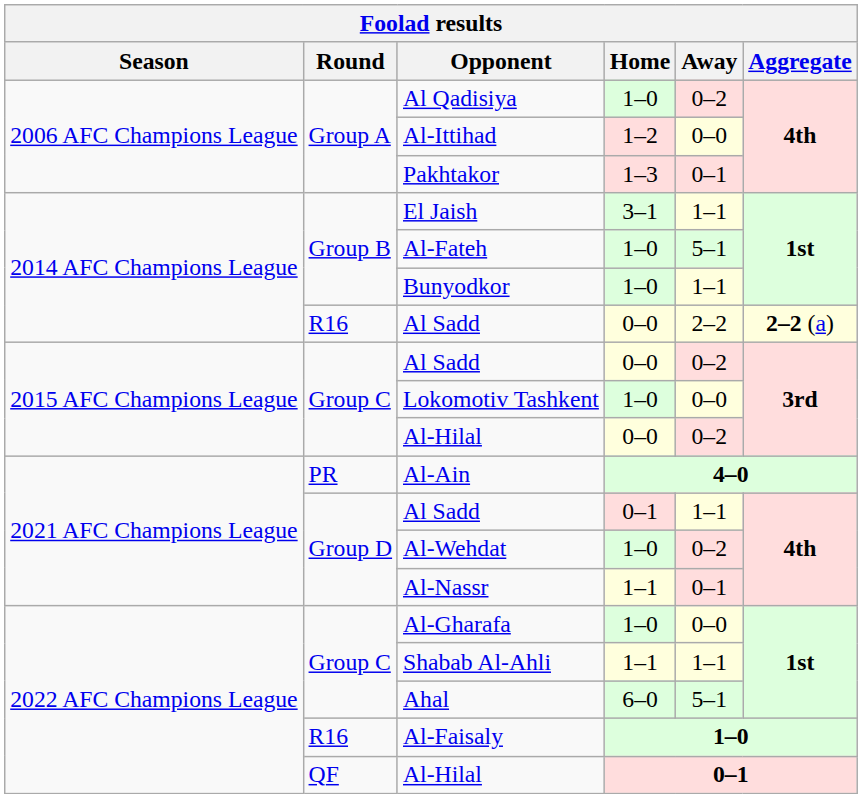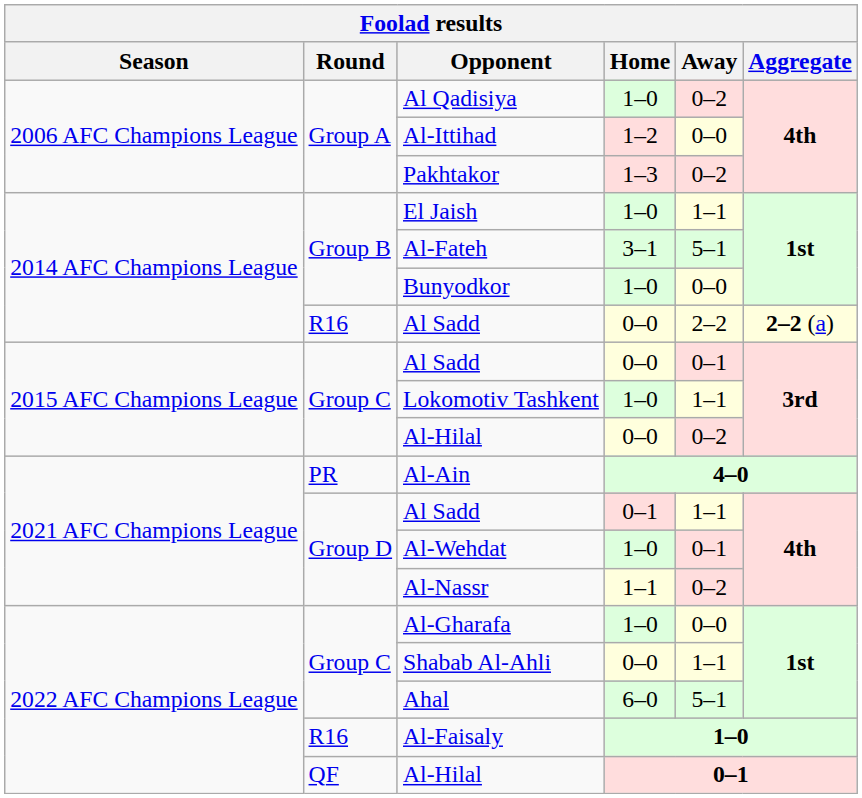 <table class="wikitable">
 <tr>
 <th colspan="6"><a href='#'>Foolad</a> results</th>
 </tr>
 <tr>
 <th>Season</th>
 <th>Round</th>
 <th>Opponent</th>
 <th>Home</th>
 <th>Away</th>
 <th><a href='#'>Aggregate</a></th>
 </tr>
 <tr>
 <td rowspan="3"><a href='#'>2006 AFC Champions League</a></td>
 <td rowspan="3"><a href='#'>Group A</a></td>
 <td> <a href='#'>Al Qadisiya</a></td>
 <td bgcolor="#ddffdd" style="text-align:center;">1–0</td>
 <td bgcolor="#ffdddd" style="text-align:center;">0–2</td>
 <td rowspan="3" bgcolor="#ffdddd" style="text-align:center;"><strong>4th</strong></td>
 </tr>
 <tr>
 <td> <a href='#'>Al-Ittihad</a></td>
 <td bgcolor="#ffdddd" style="text-align:center;">1–2</td>
 <td bgcolor="#ffffdd" style="text-align:center;">0–0</td>
 </tr>
 <tr>
 <td> <a href='#'>Pakhtakor</a></td>
 <td bgcolor="#ffdddd" style="text-align:center;">1–3</td>
-<td bgcolor="#ffdddd" style="text-align:center;">0–1</td>
+<td bgcolor="#ffdddd" style="text-align:center;">0–2</td>
 </tr>
 <tr>
 <td rowspan="4"><a href='#'>2014 AFC Champions League</a></td>
 <td rowspan="3"><a href='#'>Group B</a></td>
 <td> <a href='#'>El Jaish</a></td>
-<td bgcolor="#ddffdd" style="text-align:center;">3–1</td>
+<td bgcolor="#ddffdd" style="text-align:center;">1–0</td>
 <td bgcolor="#ffffdd" style="text-align:center;">1–1</td>
 <td rowspan="3" bgcolor="#ddffdd" style="text-align:center;"><strong>1st</strong></td>
 </tr>
 <tr>
 <td> <a href='#'>Al-Fateh</a></td>
-<td bgcolor="#ddffdd" style="text-align:center;">1–0</td>
+<td bgcolor="#ddffdd" style="text-align:center;">3–1</td>
 <td bgcolor="#ddffdd" style="text-align:center;">5–1</td>
 </tr>
 <tr>
 <td> <a href='#'>Bunyodkor</a></td>
 <td bgcolor="#ddffdd" style="text-align:center;">1–0</td>
-<td bgcolor="#ffffdd" style="text-align:center;">1–1</td>
+<td bgcolor="#ffffdd" style="text-align:center;">0–0</td>
 </tr>
 <tr>
 <td><a href='#'>R16</a></td>
 <td> <a href='#'>Al Sadd</a></td>
 <td bgcolor="#ffffdd" style="text-align:center;">0–0</td>
 <td bgcolor="#ffffdd" style="text-align:center;">2–2</td>
 <td bgcolor="#ffffdd" style="text-align:center;"><strong>2–2</strong> (<a href='#'>a</a>)</td>
 </tr>
 <tr>
 <td rowspan="3"><a href='#'>2015 AFC Champions League</a></td>
 <td rowspan="3"><a href='#'>Group C</a></td>
 <td> <a href='#'>Al Sadd</a></td>
 <td bgcolor="#ffffdd" style="text-align:center;">0–0</td>
-<td bgcolor="#ffdddd" style="text-align:center;">0–2</td>
+<td bgcolor="#ffdddd" style="text-align:center;">0–1</td>
 <td rowspan="3" bgcolor="#ffdddd" style="text-align:center;"><strong>3rd</strong></td>
 </tr>
 <tr>
 <td> <a href='#'>Lokomotiv Tashkent</a></td>
 <td bgcolor="#ddffdd" style="text-align:center;">1–0</td>
-<td bgcolor="#ffffdd" style="text-align:center;">0–0</td>
+<td bgcolor="#ffffdd" style="text-align:center;">1–1</td>
 </tr>
 <tr>
 <td> <a href='#'>Al-Hilal</a></td>
 <td bgcolor="#ffffdd" style="text-align:center;">0–0</td>
 <td bgcolor="#ffdddd" style="text-align:center;">0–2</td>
 </tr>
 <tr>
 <td rowspan="4"><a href='#'>2021 AFC Champions League</a></td>
 <td><a href='#'>PR</a></td>
 <td> <a href='#'>Al-Ain</a></td>
 <td colspan="3" bgcolor="#ddffdd" style="text-align:center;"><strong>4–0</strong></td>
 </tr>
 <tr>
 <td rowspan="3"><a href='#'>Group D</a></td>
 <td> <a href='#'>Al Sadd</a></td>
 <td bgcolor="#ffdddd" style="text-align:center;">0–1</td>
 <td bgcolor="#ffffdd" style="text-align:center;">1–1</td>
 <td rowspan="3" bgcolor="#ffdddd" style="text-align:center;"><strong>4th</strong></td>
 </tr>
 <tr>
 <td> <a href='#'>Al-Wehdat</a></td>
 <td bgcolor="#ddffdd" style="text-align:center;">1–0</td>
-<td bgcolor="#ffdddd" style="text-align:center;">0–2</td>
+<td bgcolor="#ffdddd" style="text-align:center;">0–1</td>
 </tr>
 <tr>
 <td> <a href='#'>Al-Nassr</a></td>
 <td bgcolor="#ffffdd" style="text-align:center;">1–1</td>
-<td bgcolor="#ffdddd" style="text-align:center;">0–1</td>
+<td bgcolor="#ffdddd" style="text-align:center;">0–2</td>
 </tr>
 <tr>
 <td rowspan="5"><a href='#'>2022 AFC Champions League</a></td>
 <td rowspan="3"><a href='#'>Group C</a></td>
 <td> <a href='#'>Al-Gharafa</a></td>
 <td bgcolor="#ddffdd" style="text-align:center;">1–0</td>
 <td bgcolor="#ffffdd" style="text-align:center;">0–0</td>
 <td rowspan="3" bgcolor="#ddffdd" style="text-align:center;"><strong>1st</strong></td>
 </tr>
 <tr>
 <td> <a href='#'>Shabab Al-Ahli</a></td>
-<td bgcolor="#ffffdd" style="text-align:center;">1–1</td>
+<td bgcolor="#ffffdd" style="text-align:center;">0–0</td>
 <td bgcolor="#ffffdd" style="text-align:center;">1–1</td>
 </tr>
 <tr>
 <td> <a href='#'>Ahal</a></td>
 <td bgcolor="#ddffdd" style="text-align:center;">6–0</td>
 <td bgcolor="#ddffdd" style="text-align:center;">5–1</td>
 </tr>
 <tr>
 <td><a href='#'>R16</a></td>
 <td> <a href='#'>Al-Faisaly</a></td>
 <td colspan="3" bgcolor="#ddffdd" style="text-align:center;"><strong>1–0</strong></td>
 </tr>
 <tr>
 <td><a href='#'>QF</a></td>
 <td> <a href='#'>Al-Hilal</a></td>
 <td colspan="3" bgcolor="#ffdddd" style="text-align:center;"><strong>0–1</strong></td>
 </tr>
 </table>
